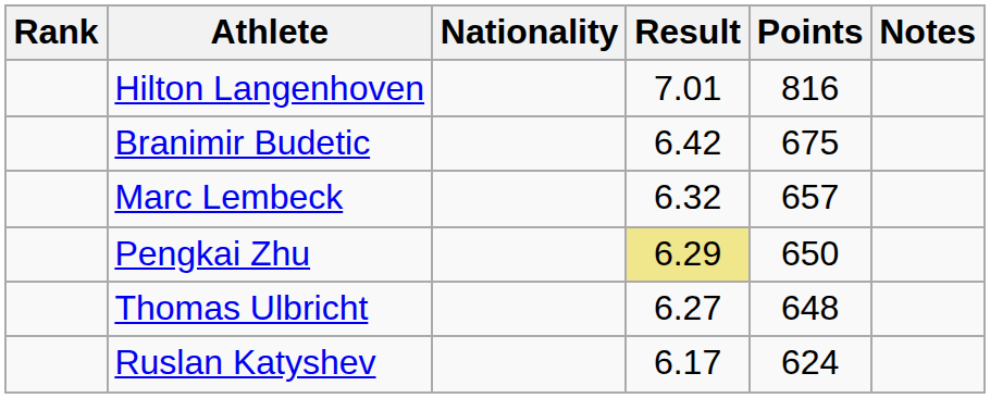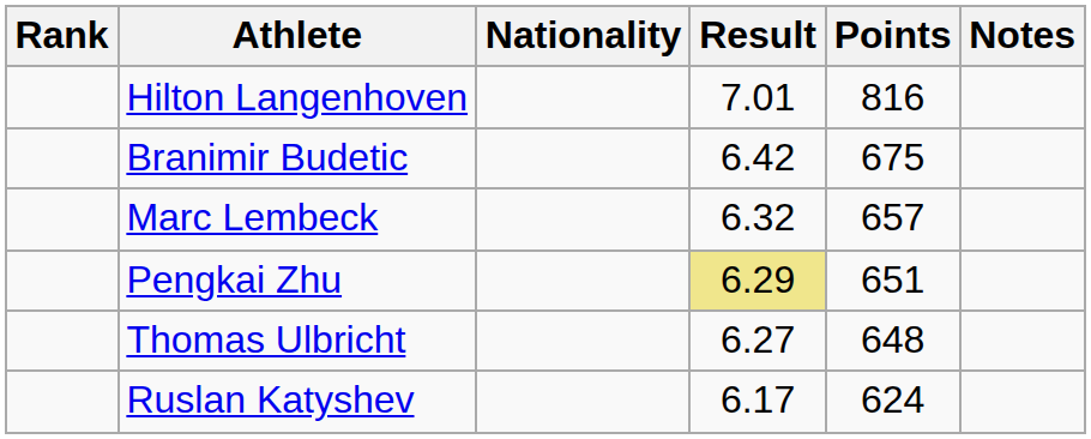 <table class="wikitable sortable" style="text-align:center">
 <tr>
 <th>Rank</th>
 <th>Athlete</th>
 <th>Nationality</th>
 <th>Result</th>
 <th>Points</th>
 <th>Notes</th>
 </tr>
 <tr>
 <td></td>
 <td align=left><a href='#'>Hilton Langenhoven</a></td>
 <td align=left></td>
 <td>7.01</td>
 <td>816</td>
 <td></td>
 </tr>
 <tr>
 <td></td>
 <td align=left><a href='#'>Branimir Budetic</a></td>
 <td align=left></td>
 <td>6.42</td>
 <td>675</td>
 <td></td>
 </tr>
 <tr>
 <td></td>
 <td align=left><a href='#'>Marc Lembeck</a></td>
 <td align=left></td>
 <td>6.32</td>
 <td>657</td>
 <td></td>
 </tr>
 <tr>
 <td></td>
 <td align=left><a href='#'>Pengkai Zhu</a></td>
 <td align=left></td>
 <td style="background: khaki;">6.29</td>
-<td>650</td>
+<td>651</td>
 <td></td>
 </tr>
 <tr>
 <td></td>
 <td align=left><a href='#'>Thomas Ulbricht</a></td>
 <td align=left></td>
 <td>6.27</td>
 <td>648</td>
 <td></td>
 </tr>
 <tr>
 <td></td>
 <td align=left><a href='#'>Ruslan Katyshev</a></td>
 <td align=left></td>
 <td>6.17</td>
 <td>624</td>
 <td></td>
 </tr>
 </table>
